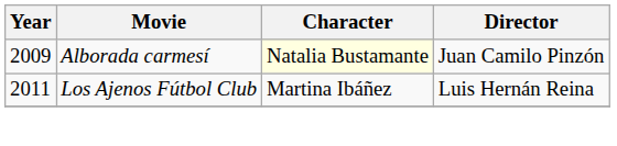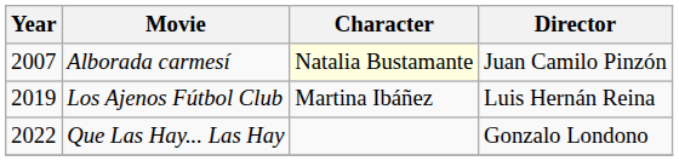 <table class="wikitable" style="font-size: 90%;">
 <tr>
 <th>Year</th>
 <th>Movie</th>
 <th>Character</th>
 <th>Director</th>
 </tr>
 <tr>
-<td>2009</td>
+<td>2007</td>
 <td><em>Alborada carmesí</em></td>
 <td style="background: lightyellow;">Natalia Bustamante</td>
 <td>Juan Camilo Pinzón</td>
 </tr>
 <tr>
-<td>2011</td>
+<td>2019</td>
 <td><em>Los Ajenos Fútbol Club</em></td>
 <td>Martina Ibáñez</td>
 <td>Luis Hernán Reina</td>
 </tr>
 <tr>
+<td>2022</td>
+<td><em>Que Las Hay... Las Hay</em></td>
+<td></td>
+<td>Gonzalo Londono</td>
+</tr>
+<tr>
 </tr>
 </table>
